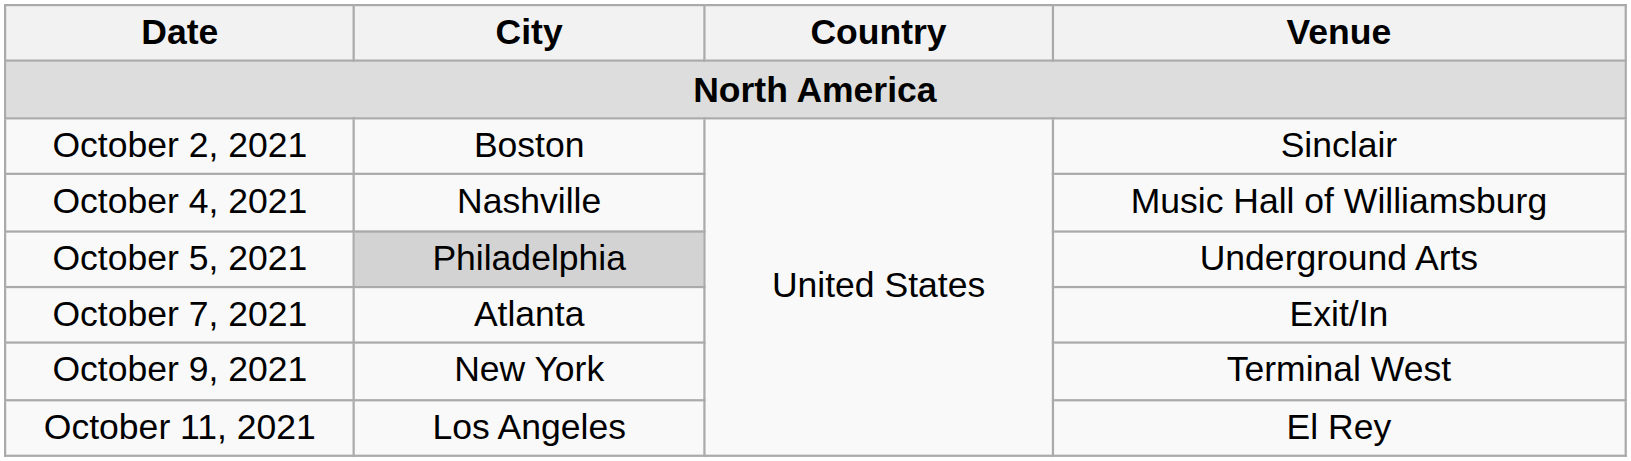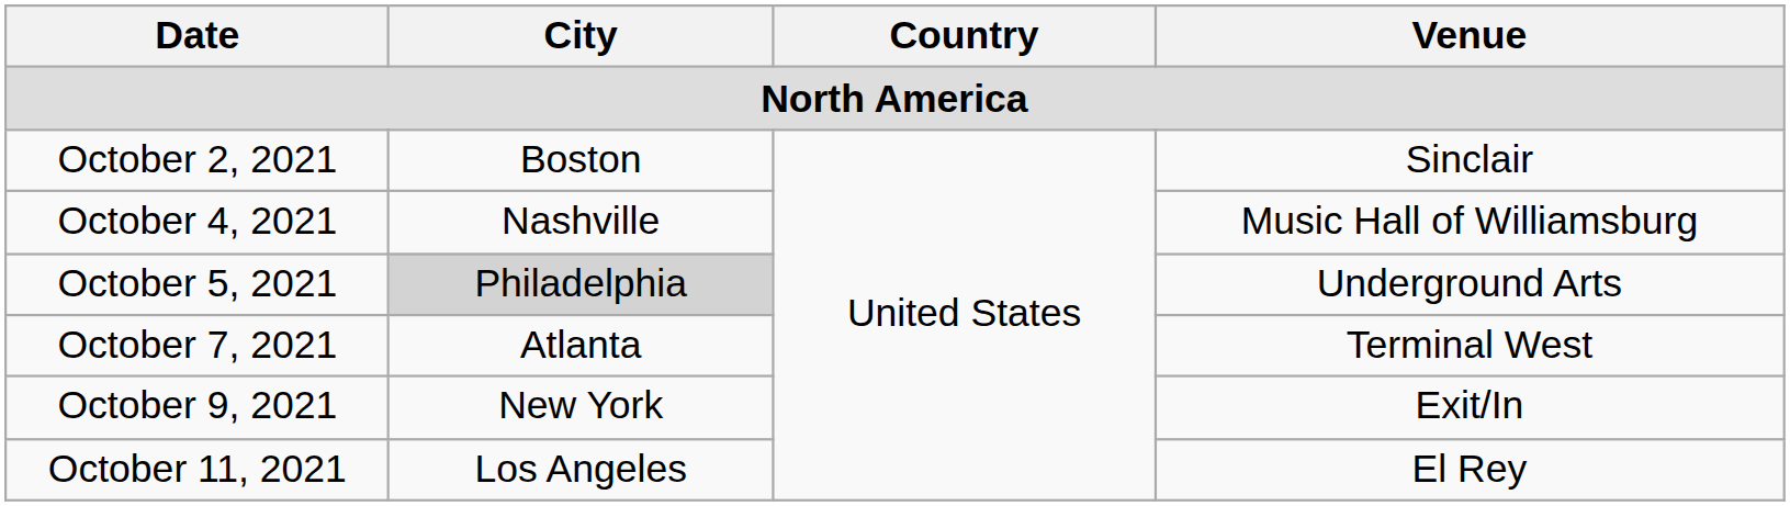 <table class="wikitable" style="text-align:center;">
 <tr>
 <th style="width:150px;">Date</th>
 <th style="width:150px;">City</th>
 <th style="width:150px;">Country</th>
 <th style="width:250px;">Venue</th>
 </tr>
 <tr style="background:#ddd;">
 <td colspan="4"><strong>North America</strong></td>
 </tr>
 <tr>
 <td>October 2, 2021</td>
 <td>Boston</td>
 <td rowspan="6">United States</td>
 <td>Sinclair</td>
 </tr>
 <tr>
 <td>October 4, 2021</td>
 <td>Nashville</td>
 <td>Music Hall of Williamsburg</td>
 </tr>
 <tr>
 <td>October 5, 2021</td>
 <td style="background: lightgrey;">Philadelphia</td>
 <td>Underground Arts</td>
 </tr>
 <tr>
 <td>October 7, 2021</td>
 <td>Atlanta</td>
-<td>Exit/In</td>
+<td>Terminal West</td>
 </tr>
 <tr>
 <td>October 9, 2021</td>
 <td>New York</td>
-<td>Terminal West</td>
+<td>Exit/In</td>
 </tr>
 <tr>
 <td>October 11, 2021</td>
 <td>Los Angeles</td>
 <td>El Rey</td>
 </tr>
 </table>
